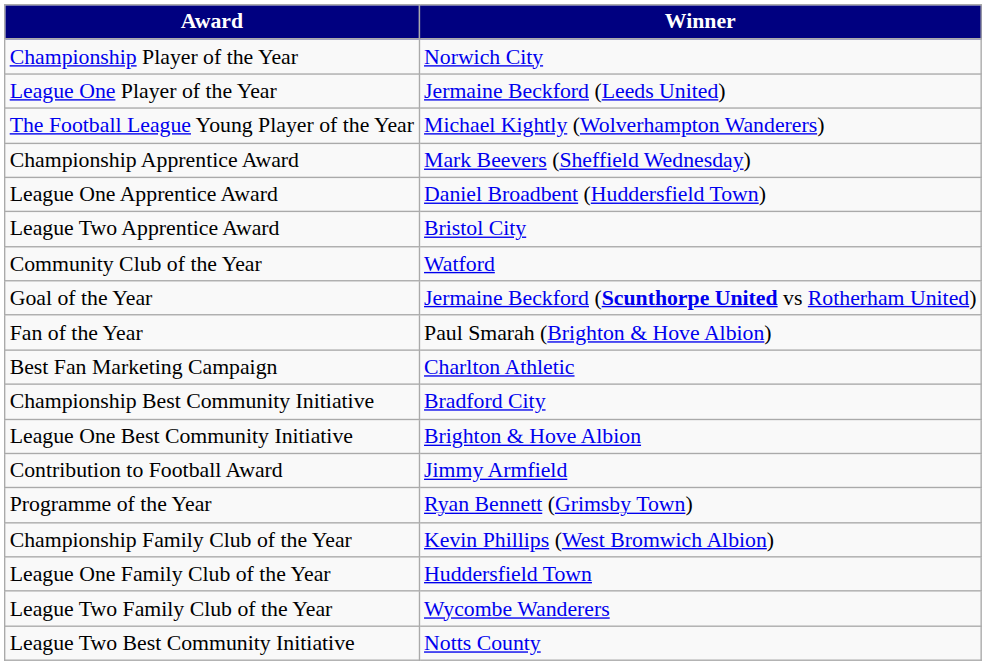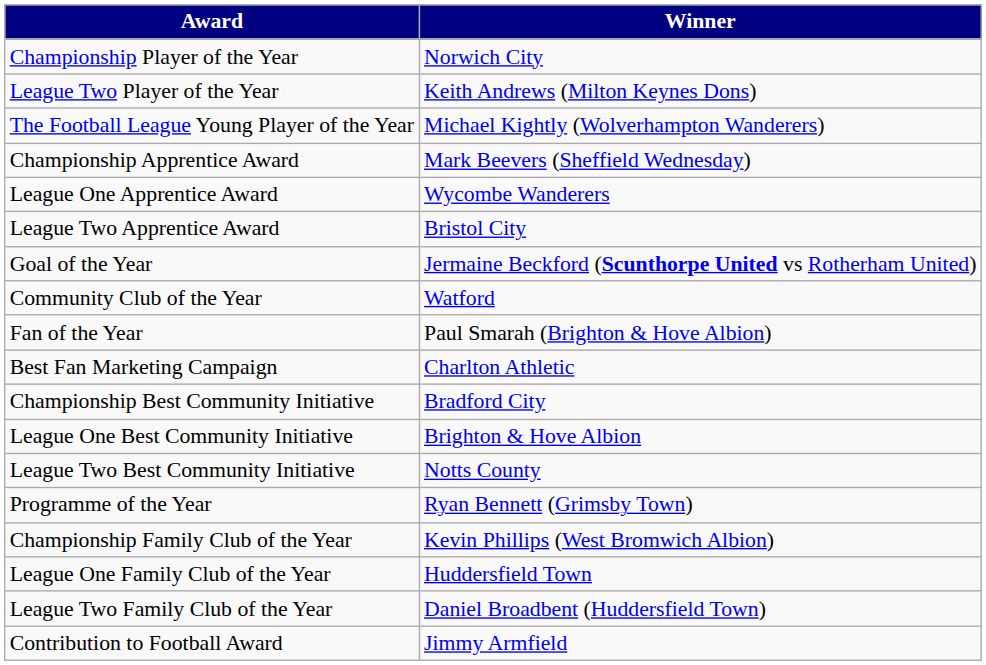 <table class="wikitable">
 <tr>
 <th style="background-color: navy; color: white;">Award</th>
 <th style="background-color: navy; color: white;">Winner</th>
 </tr>
 <tr>
 <td><a href='#'>Championship</a> Player of the Year</td>
 <td><a href='#'>Norwich City</a></td>
 </tr>
 <tr>
-<td><a href='#'>League One</a> Player of the Year</td>
-<td><a href='#'>Jermaine Beckford</a> (<a href='#'>Leeds United</a>)</td>
+<td><a href='#'>League Two</a> Player of the Year</td>
+<td><a href='#'>Keith Andrews</a> (<a href='#'>Milton Keynes Dons</a>)</td>
 </tr>
 <tr>
 <td><a href='#'>The Football League</a> Young Player of the Year</td>
 <td><a href='#'>Michael Kightly</a> (<a href='#'>Wolverhampton Wanderers</a>)</td>
 </tr>
 <tr>
 <td>Championship Apprentice Award</td>
 <td><a href='#'>Mark Beevers</a> (<a href='#'>Sheffield Wednesday</a>)</td>
 </tr>
 <tr>
 <td>League One Apprentice Award</td>
-<td><a href='#'>Daniel Broadbent</a> (<a href='#'>Huddersfield Town</a>)</td>
+<td><a href='#'>Wycombe Wanderers</a></td>
 </tr>
 <tr>
 <td>League Two Apprentice Award</td>
 <td><a href='#'>Bristol City</a></td>
 </tr>
 <tr>
+<td>Goal of the Year</td>
+<td><a href='#'>Jermaine Beckford</a> (<strong><a href='#'>Scunthorpe United</a></strong> vs <a href='#'>Rotherham United</a>)</td>
+</tr>
+<tr>
 <td>Community Club of the Year</td>
 <td><a href='#'>Watford</a></td>
-</tr>
-<tr>
-<td>Goal of the Year</td>
-<td><a href='#'>Jermaine Beckford</a> (<strong><a href='#'>Scunthorpe United</a></strong> vs <a href='#'>Rotherham United</a>)</td>
 </tr>
 <tr>
 <td>Fan of the Year</td>
 <td>Paul Smarah (<a href='#'>Brighton & Hove Albion</a>)</td>
 </tr>
 <tr>
 <td>Best Fan Marketing Campaign</td>
 <td><a href='#'>Charlton Athletic</a></td>
 </tr>
 <tr>
 <td>Championship Best Community Initiative</td>
 <td><a href='#'>Bradford City</a></td>
 </tr>
 <tr>
 <td>League One Best Community Initiative</td>
 <td><a href='#'>Brighton & Hove Albion</a></td>
 </tr>
 <tr>
-<td>Contribution to Football Award</td>
-<td><a href='#'>Jimmy Armfield</a></td>
+<td>League Two Best Community Initiative</td>
+<td><a href='#'>Notts County</a></td>
 </tr>
 <tr>
 <td>Programme of the Year</td>
 <td><a href='#'>Ryan Bennett</a> (<a href='#'>Grimsby Town</a>)</td>
 </tr>
 <tr>
 <td>Championship Family Club of the Year</td>
 <td><a href='#'>Kevin Phillips</a> (<a href='#'>West Bromwich Albion</a>)</td>
 </tr>
 <tr>
 <td>League One Family Club of the Year</td>
 <td><a href='#'>Huddersfield Town</a></td>
 </tr>
 <tr>
 <td>League Two Family Club of the Year</td>
-<td><a href='#'>Wycombe Wanderers</a></td>
+<td><a href='#'>Daniel Broadbent</a> (<a href='#'>Huddersfield Town</a>)</td>
 </tr>
 <tr>
-<td>League Two Best Community Initiative</td>
-<td><a href='#'>Notts County</a></td>
+<td>Contribution to Football Award</td>
+<td><a href='#'>Jimmy Armfield</a></td>
 </tr>
 </table>
